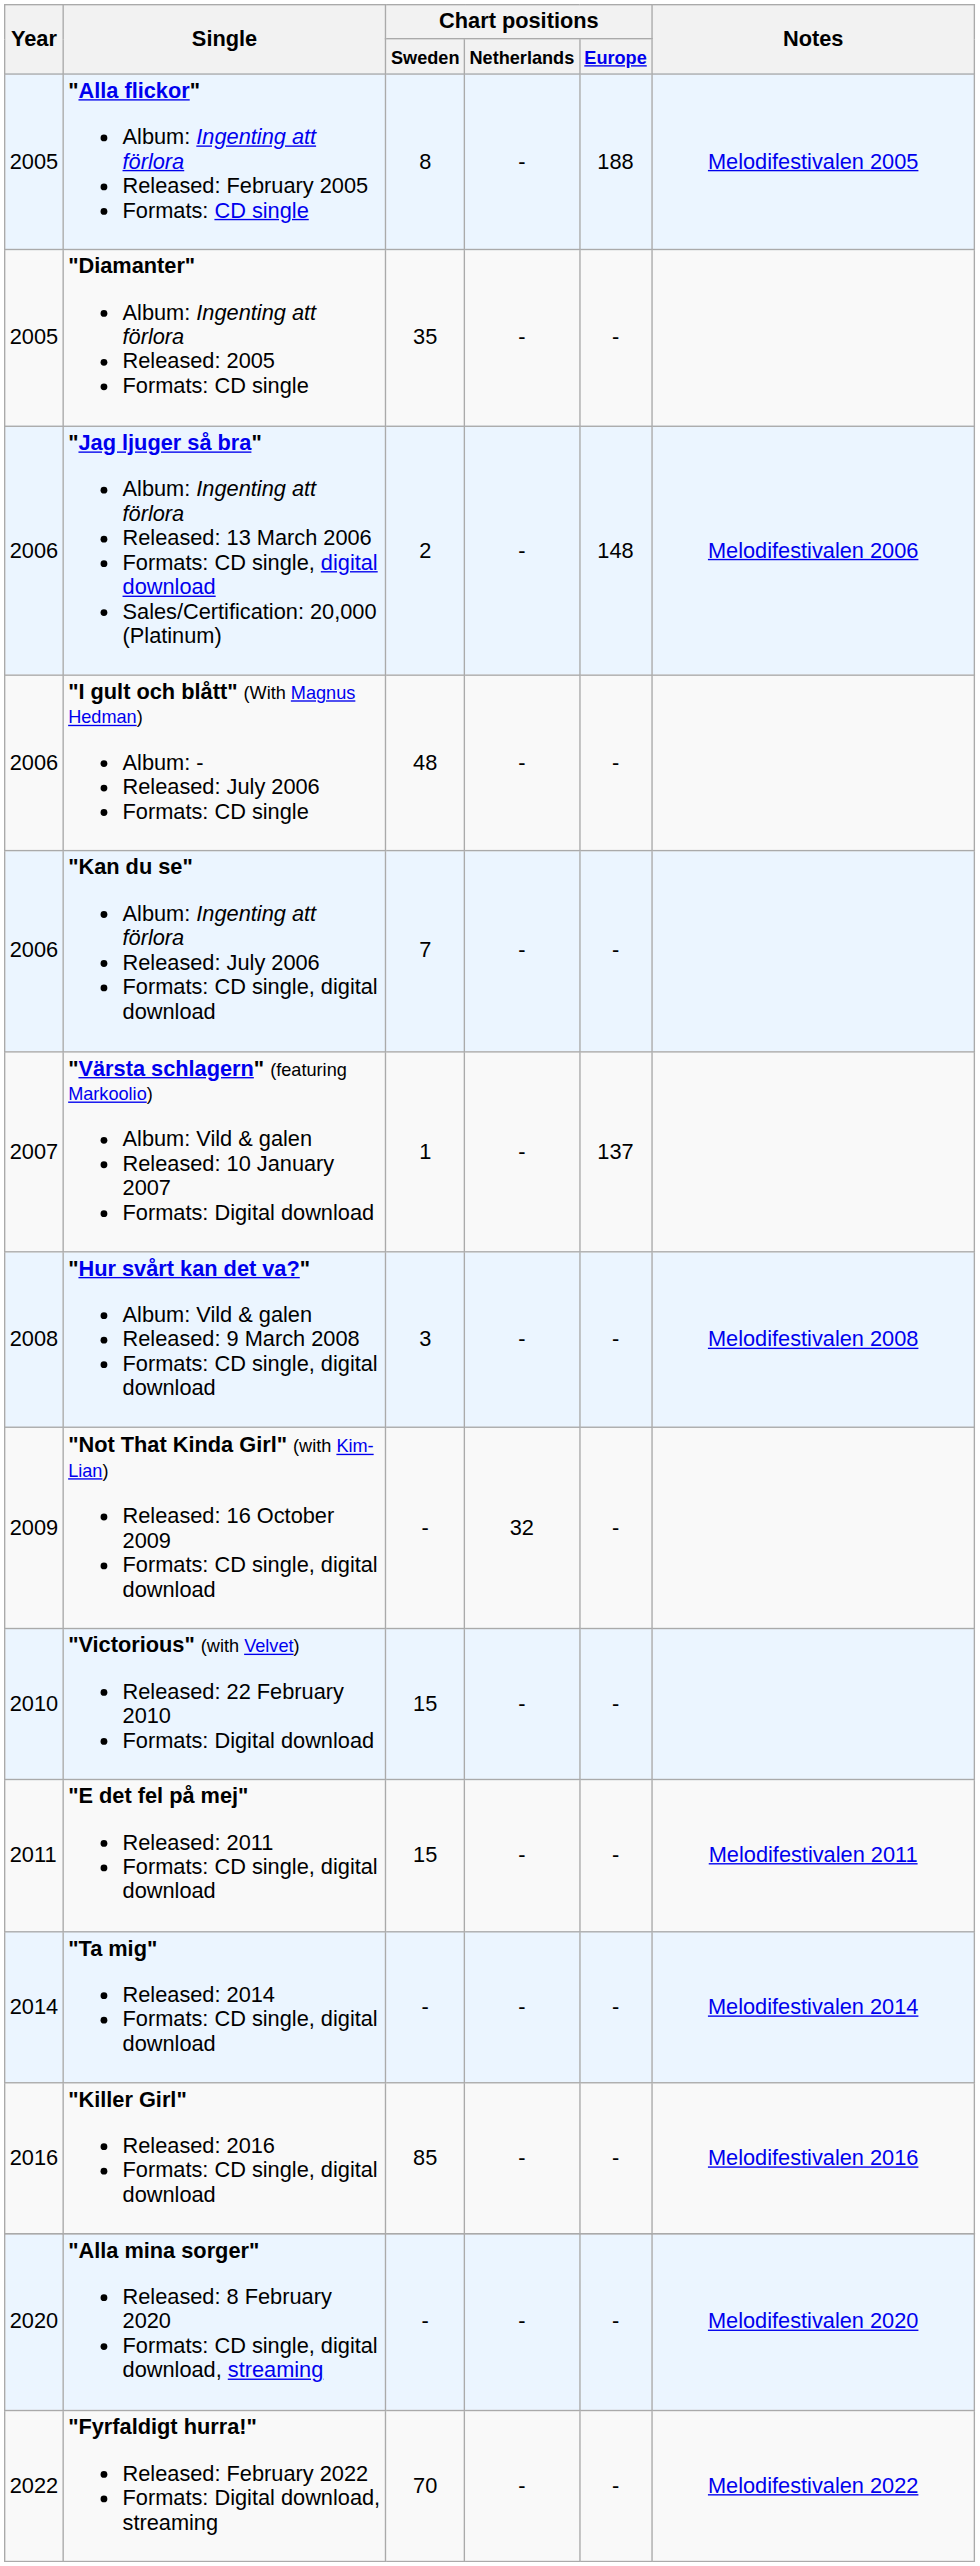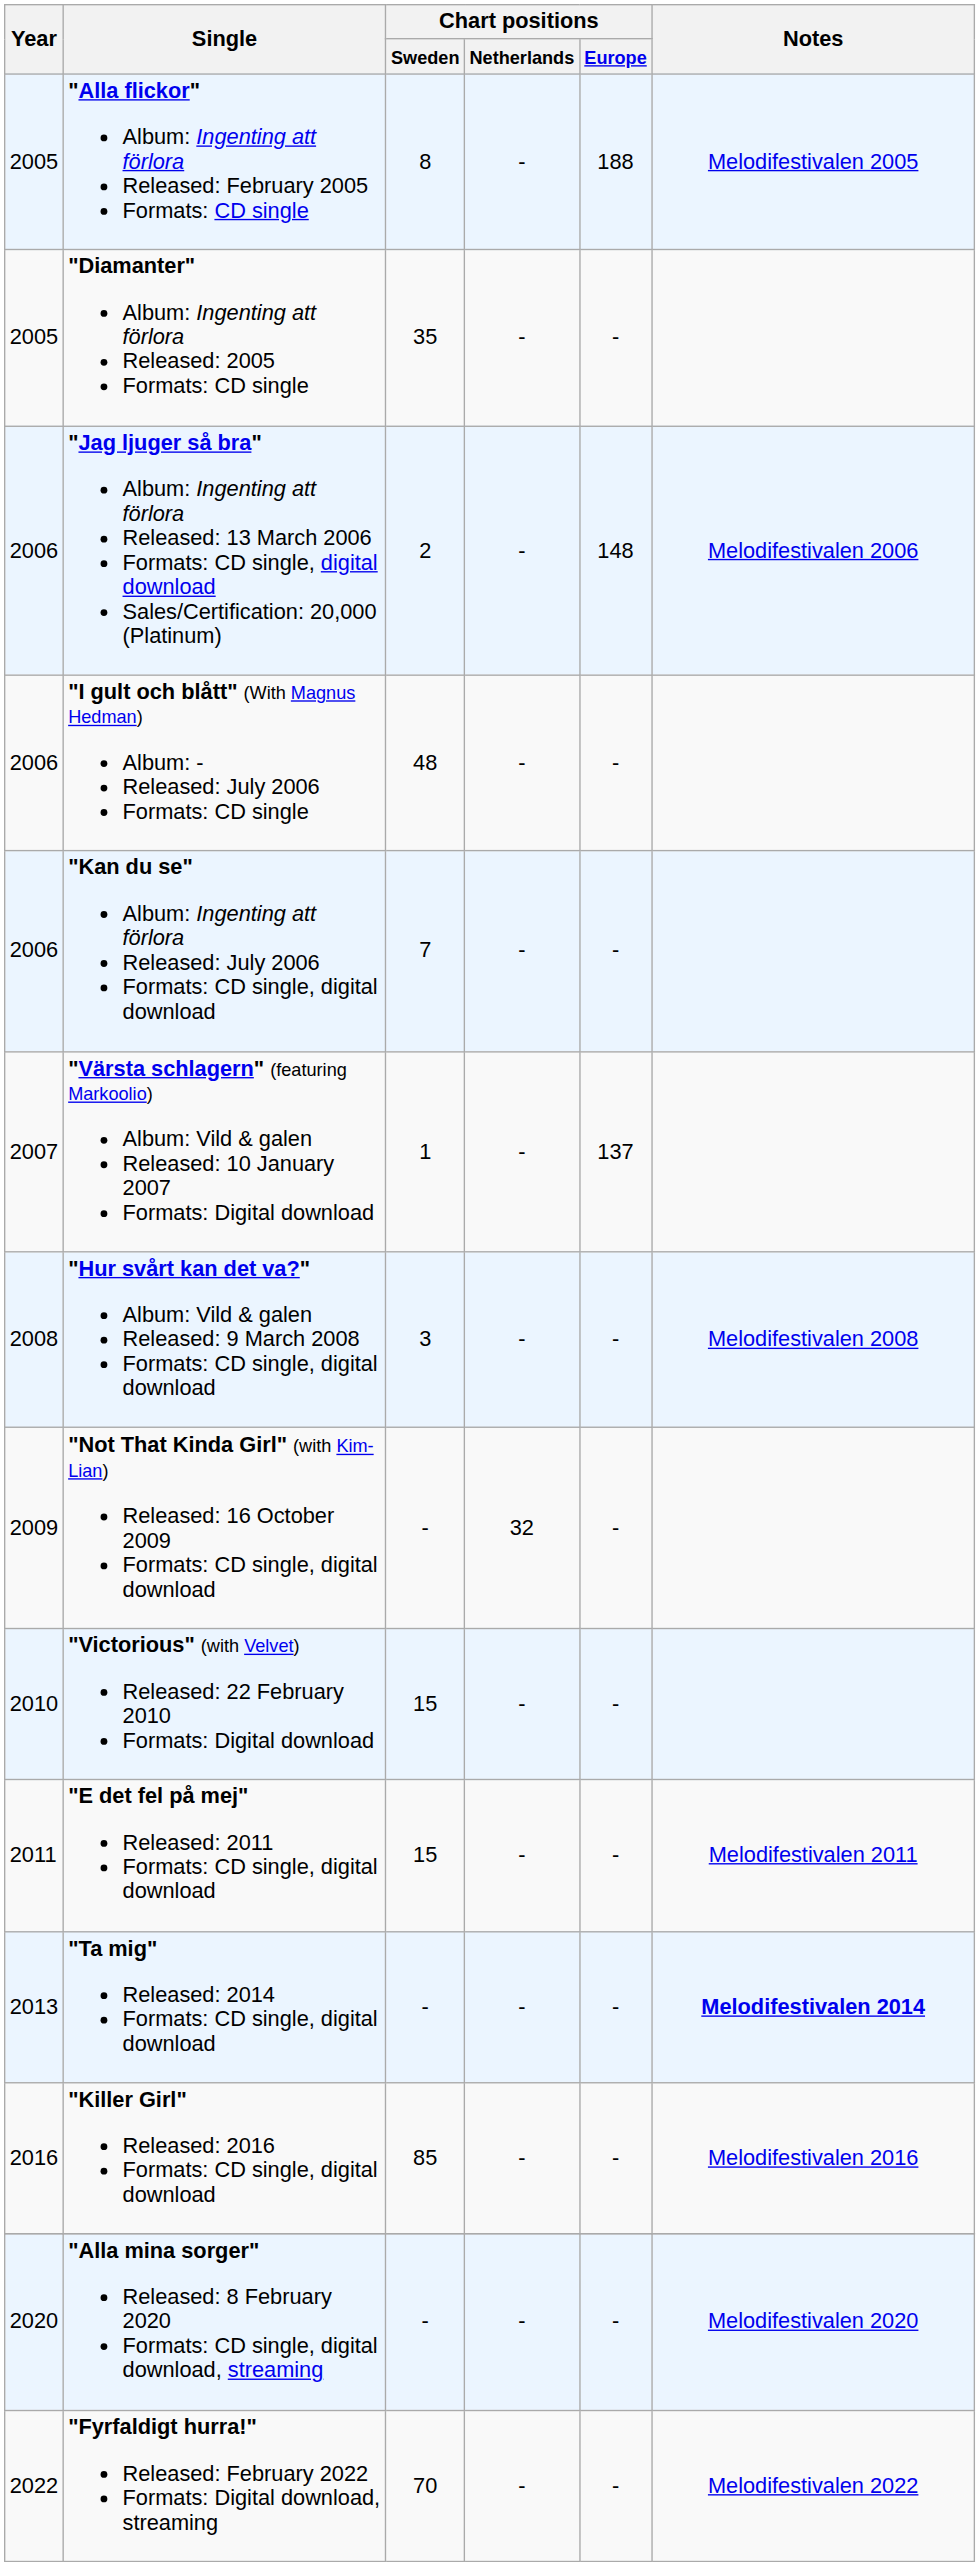 <table class="wikitable">
 <tr>
 <th width="23" rowspan="2">Year</th>
 <th width="230" rowspan="2">Single</th>
 <th colspan="3">Chart positions</th>
 <th width="230" rowspan="2">Notes</th>
 </tr>
 <tr>
 <th width="40"><small>Sweden</small></th>
 <th width="40"><small>Netherlands</small></th>
 <th width="40"><small><a href='#'>Europe</a></small></th>
 </tr>
 <tr bgcolor="#EBF5FF" align="center">
 <td>2005</td>
 <td align="left"><strong>"<a href='#'>Alla flickor</a>"</strong><br><ul><li>Album: <em><a href='#'>Ingenting att förlora</a></em></li><li>Released: February 2005</li><li>Formats: <a href='#'>CD single</a></li></ul></td>
 <td>8</td>
 <td>-</td>
 <td>188</td>
 <td><a href='#'>Melodifestivalen 2005</a></td>
 </tr>
 <tr align="center">
 <td>2005</td>
 <td align="left"><strong>"Diamanter"</strong><br><ul><li>Album: <em>Ingenting att förlora</em></li><li>Released: 2005</li><li>Formats: CD single</li></ul></td>
 <td>35</td>
 <td>-</td>
 <td>-</td>
 <td></td>
 </tr>
 <tr bgcolor="#EBF5FF" align="center">
 <td>2006</td>
 <td align="left"><strong>"<a href='#'>Jag ljuger så bra</a>"</strong><br><ul><li>Album: <em>Ingenting att förlora</em></li><li>Released: 13 March 2006</li><li>Formats: CD single, <a href='#'>digital download</a></li><li>Sales/Certification: 20,000 (Platinum)</li></ul></td>
 <td>2</td>
 <td>-</td>
 <td>148</td>
 <td><a href='#'>Melodifestivalen 2006</a></td>
 </tr>
 <tr align="center">
 <td>2006</td>
 <td align="left"><strong>"I gult och blått"</strong> <small>(With <a href='#'>Magnus Hedman</a>)</small><br><ul><li>Album: -</li><li>Released: July 2006</li><li>Formats: CD single</li></ul></td>
 <td>48</td>
 <td>-</td>
 <td>-</td>
 <td></td>
 </tr>
 <tr bgcolor="#EBF5FF" align="center">
 <td>2006</td>
 <td align="left"><strong>"Kan du se"</strong><br><ul><li>Album: <em>Ingenting att förlora</em></li><li>Released: July 2006</li><li>Formats: CD single, digital download</li></ul></td>
 <td>7</td>
 <td>-</td>
 <td>-</td>
 <td></td>
 </tr>
 <tr align="center">
 <td>2007</td>
 <td align="left"><strong>"<a href='#'>Värsta schlagern</a>"</strong> <small>(featuring <a href='#'>Markoolio</a>)</small><br><ul><li>Album: Vild & galen</li><li>Released: 10 January 2007</li><li>Formats: Digital download</li></ul></td>
 <td>1</td>
 <td>-</td>
 <td>137</td>
 <td></td>
 </tr>
 <tr bgcolor="#EBF5FF" align="center">
 <td>2008</td>
 <td align="left"><strong>"<a href='#'>Hur svårt kan det va?</a>"</strong><br><ul><li>Album: Vild & galen</li><li>Released: 9 March 2008</li><li>Formats: CD single, digital download</li></ul></td>
 <td>3</td>
 <td>-</td>
 <td>-</td>
 <td><a href='#'>Melodifestivalen 2008</a></td>
 </tr>
 <tr>
 <td>2009</td>
 <td align="left"><strong>"Not That Kinda Girl"</strong> <small>(with <a href='#'>Kim-Lian</a>)</small><br><ul><li>Released: 16 October 2009</li><li>Formats: CD single, digital download</li></ul></td>
 <td align="center">-</td>
 <td align="center">32</td>
 <td align="center">-</td>
 <td></td>
 </tr>
 <tr bgcolor="#EBF5FF" align="center">
 <td>2010</td>
 <td align="left"><strong>"Victorious"</strong> <small>(with <a href='#'>Velvet</a>)</small><br><ul><li>Released: 22 February 2010</li><li>Formats: Digital download</li></ul></td>
 <td align="center">15</td>
 <td align="center">-</td>
 <td align="center">-</td>
 <td></td>
 </tr>
 <tr>
 <td>2011</td>
 <td align="left"><strong>"E det fel på mej"</strong><br><ul><li>Released: 2011</li><li>Formats: CD single, digital download</li></ul></td>
 <td align="center">15</td>
 <td align="center">-</td>
 <td align="center">-</td>
 <td align="center"><a href='#'>Melodifestivalen 2011</a></td>
 </tr>
 <tr bgcolor="#EBF5FF" align="center">
-<td>2014</td>
+<td>2013</td>
 <td align="left"><strong>"Ta mig"</strong><br><ul><li>Released: 2014</li><li>Formats: CD single, digital download</li></ul></td>
 <td align="center">-</td>
 <td align="center">-</td>
 <td align="center">-</td>
-<td align="center"><a href='#'>Melodifestivalen 2014</a></td>
+<td align="center"><strong><a href='#'>Melodifestivalen 2014</a></strong></td>
 </tr>
 <tr>
 <td>2016</td>
 <td align="left"><strong>"Killer Girl"</strong><br><ul><li>Released: 2016</li><li>Formats: CD single, digital download</li></ul></td>
 <td align="center">85</td>
 <td align="center">-</td>
 <td align="center">-</td>
 <td align="center"><a href='#'>Melodifestivalen 2016</a></td>
 </tr>
 <tr>
 </tr>
 <tr bgcolor="#EBF5FF" align="center">
 <td>2020</td>
 <td align="left"><strong>"Alla mina sorger"</strong><br><ul><li>Released: 8 February 2020</li><li>Formats: CD single, digital download, <a href='#'>streaming</a></li></ul></td>
 <td align="center">-</td>
 <td align="center">-</td>
 <td align="center">-</td>
 <td align="center"><a href='#'>Melodifestivalen 2020</a></td>
 </tr>
 <tr>
 <td>2022</td>
 <td align="left"><strong>"Fyrfaldigt hurra!"</strong><br><ul><li>Released: February 2022</li><li>Formats: Digital download, streaming</li></ul></td>
 <td align="center">70<br></td>
 <td align="center">-</td>
 <td align="center">-</td>
 <td align="center"><a href='#'>Melodifestivalen 2022</a></td>
 </tr>
 </table>
